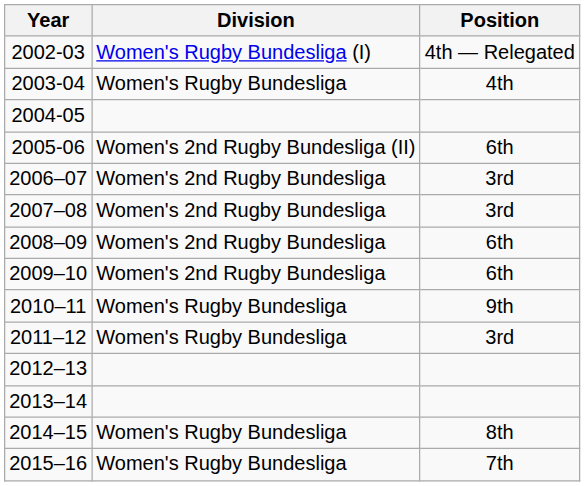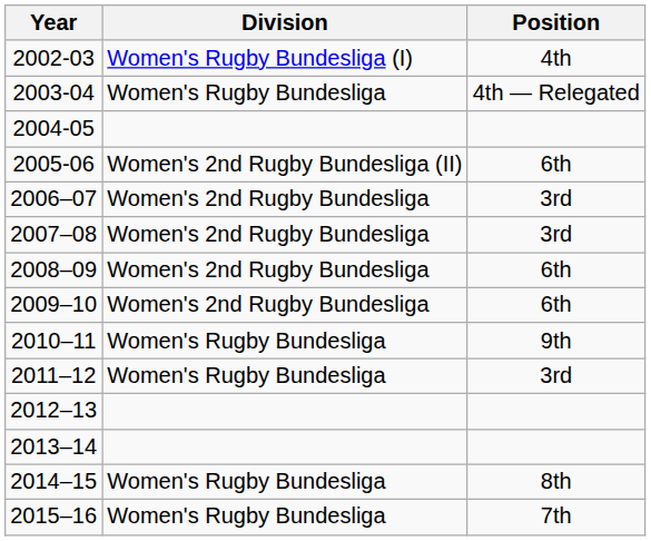 <table class="wikitable">
 <tr>
 <th>Year</th>
 <th>Division</th>
 <th>Position</th>
 </tr>
 <tr align="center">
 <td>2002-03</td>
 <td align="left"><a href='#'>Women's Rugby Bundesliga</a> (I)</td>
-<td>4th — Relegated</td>
+<td>4th</td>
 </tr>
 <tr align="center">
 <td>2003-04</td>
 <td align="left">Women's Rugby Bundesliga</td>
-<td>4th</td>
+<td>4th — Relegated</td>
 </tr>
 <tr align="center">
 <td>2004-05</td>
 <td align="left"></td>
 <td></td>
 </tr>
 <tr align="center">
 <td>2005-06</td>
 <td align="left">Women's 2nd Rugby Bundesliga (II)</td>
 <td>6th</td>
 </tr>
 <tr align="center">
 <td>2006–07</td>
 <td align="left">Women's 2nd Rugby Bundesliga</td>
 <td>3rd</td>
 </tr>
 <tr align="center">
 <td>2007–08</td>
 <td align="left">Women's 2nd Rugby Bundesliga</td>
 <td>3rd</td>
 </tr>
 <tr align="center">
 <td>2008–09</td>
 <td align="left">Women's 2nd Rugby Bundesliga</td>
 <td>6th</td>
 </tr>
 <tr align="center">
 <td>2009–10</td>
 <td align="left">Women's 2nd Rugby Bundesliga</td>
 <td>6th</td>
 </tr>
 <tr align="center">
 <td>2010–11</td>
 <td align="left">Women's Rugby Bundesliga</td>
 <td>9th</td>
 </tr>
 <tr align="center">
 <td>2011–12</td>
 <td align="left">Women's Rugby Bundesliga</td>
 <td>3rd</td>
 </tr>
 <tr align="center">
 <td>2012–13</td>
 <td align="left"></td>
 <td></td>
 </tr>
 <tr align="center">
 <td>2013–14</td>
 <td align="left"></td>
 <td></td>
 </tr>
 <tr align="center">
 <td>2014–15</td>
 <td align="left">Women's Rugby Bundesliga</td>
 <td>8th</td>
 </tr>
 <tr align="center">
 <td>2015–16</td>
 <td align="left">Women's Rugby Bundesliga</td>
 <td>7th</td>
 </tr>
 </table>
